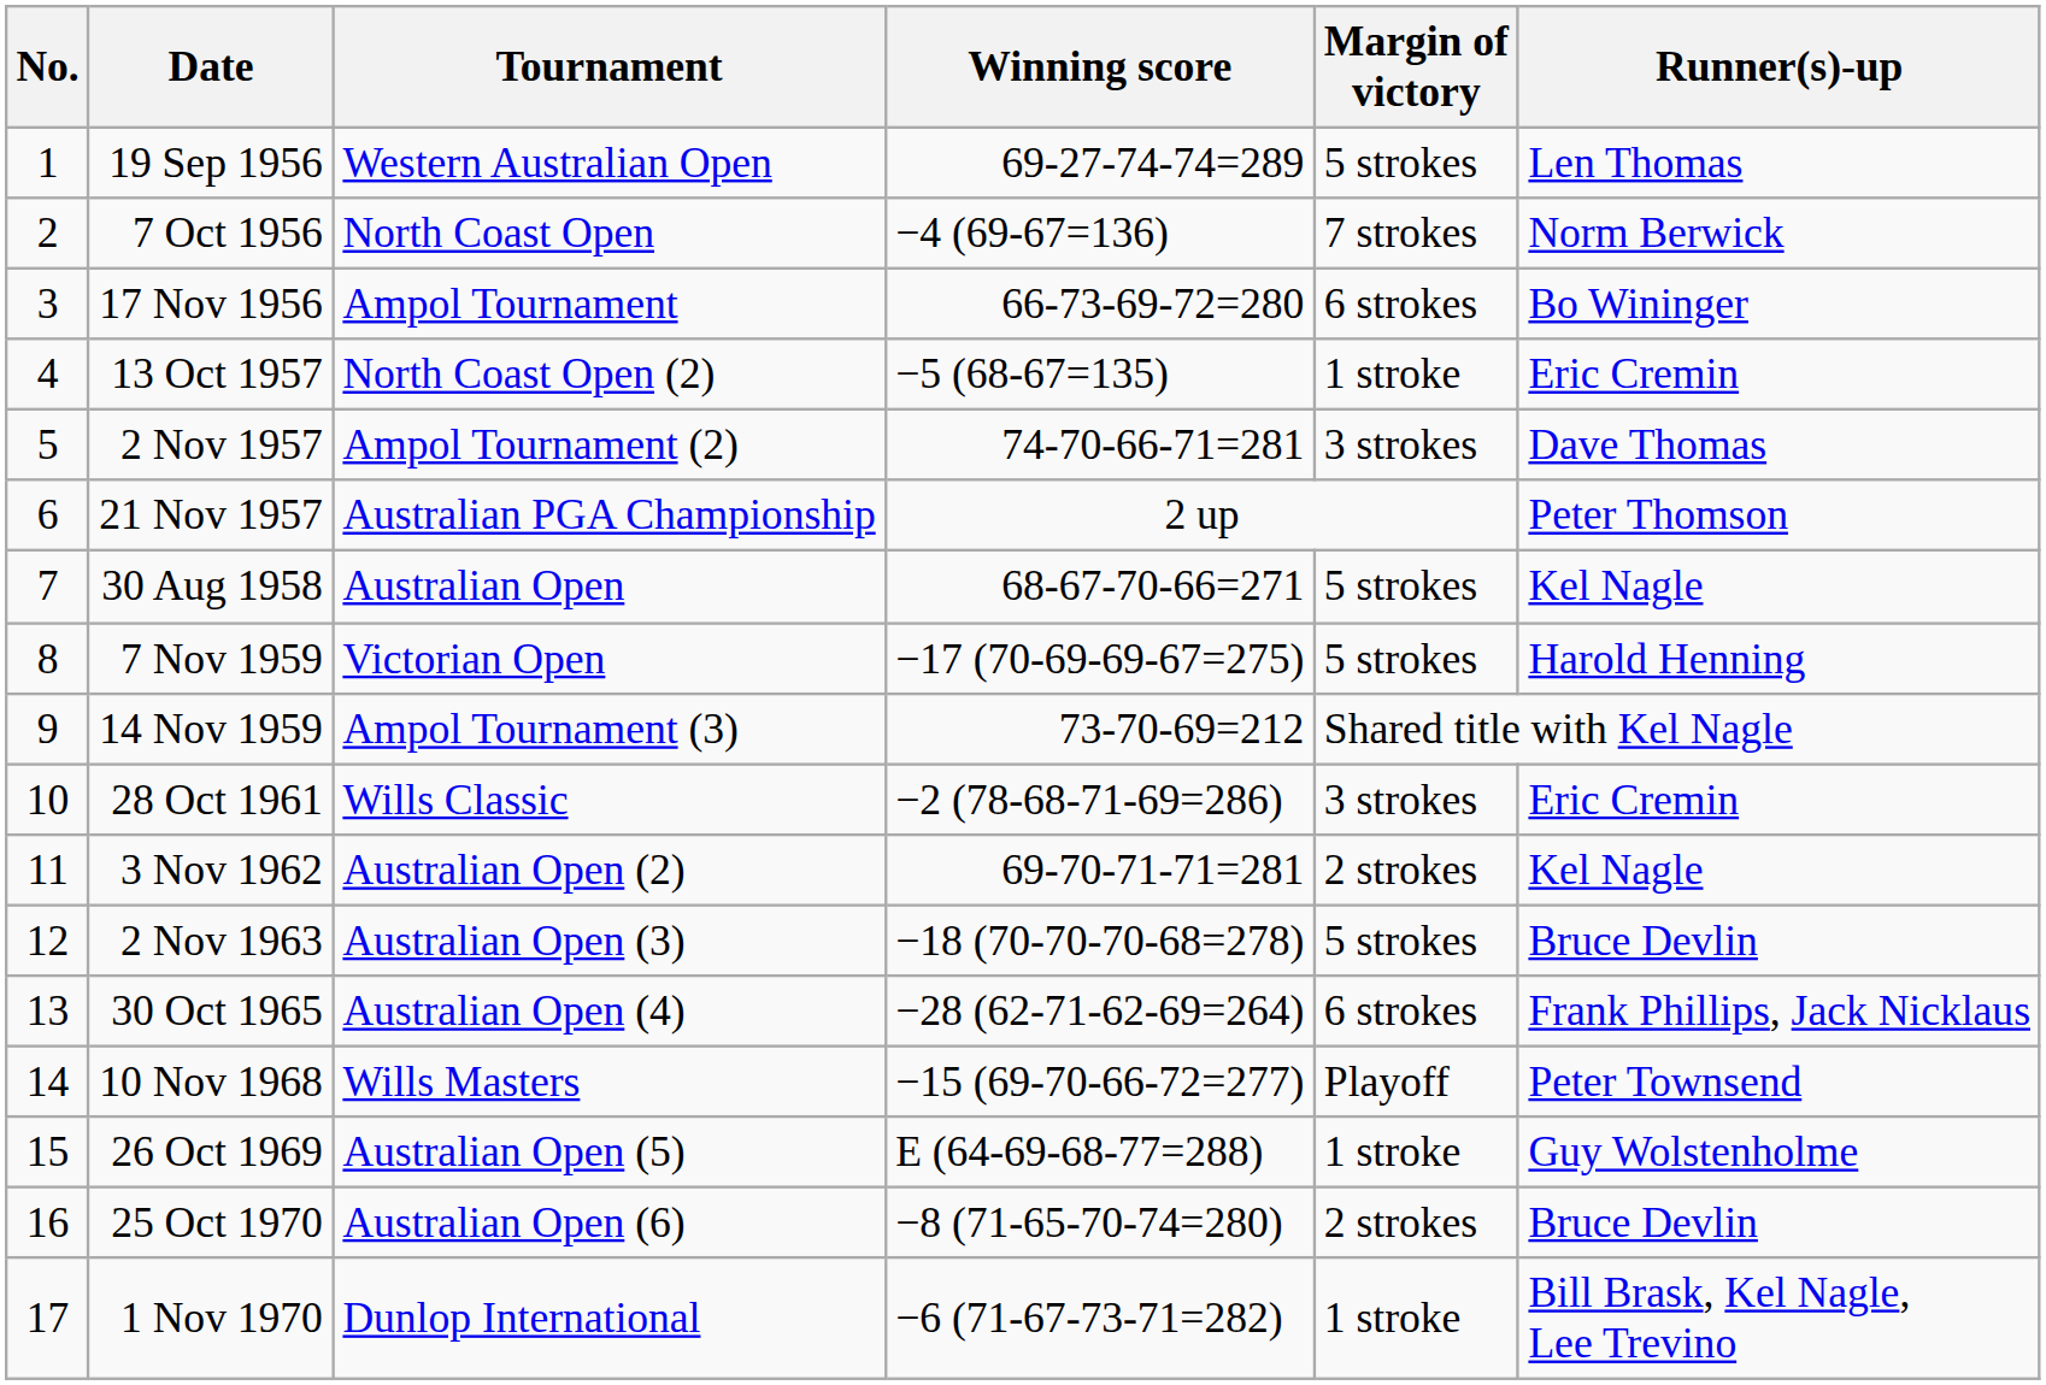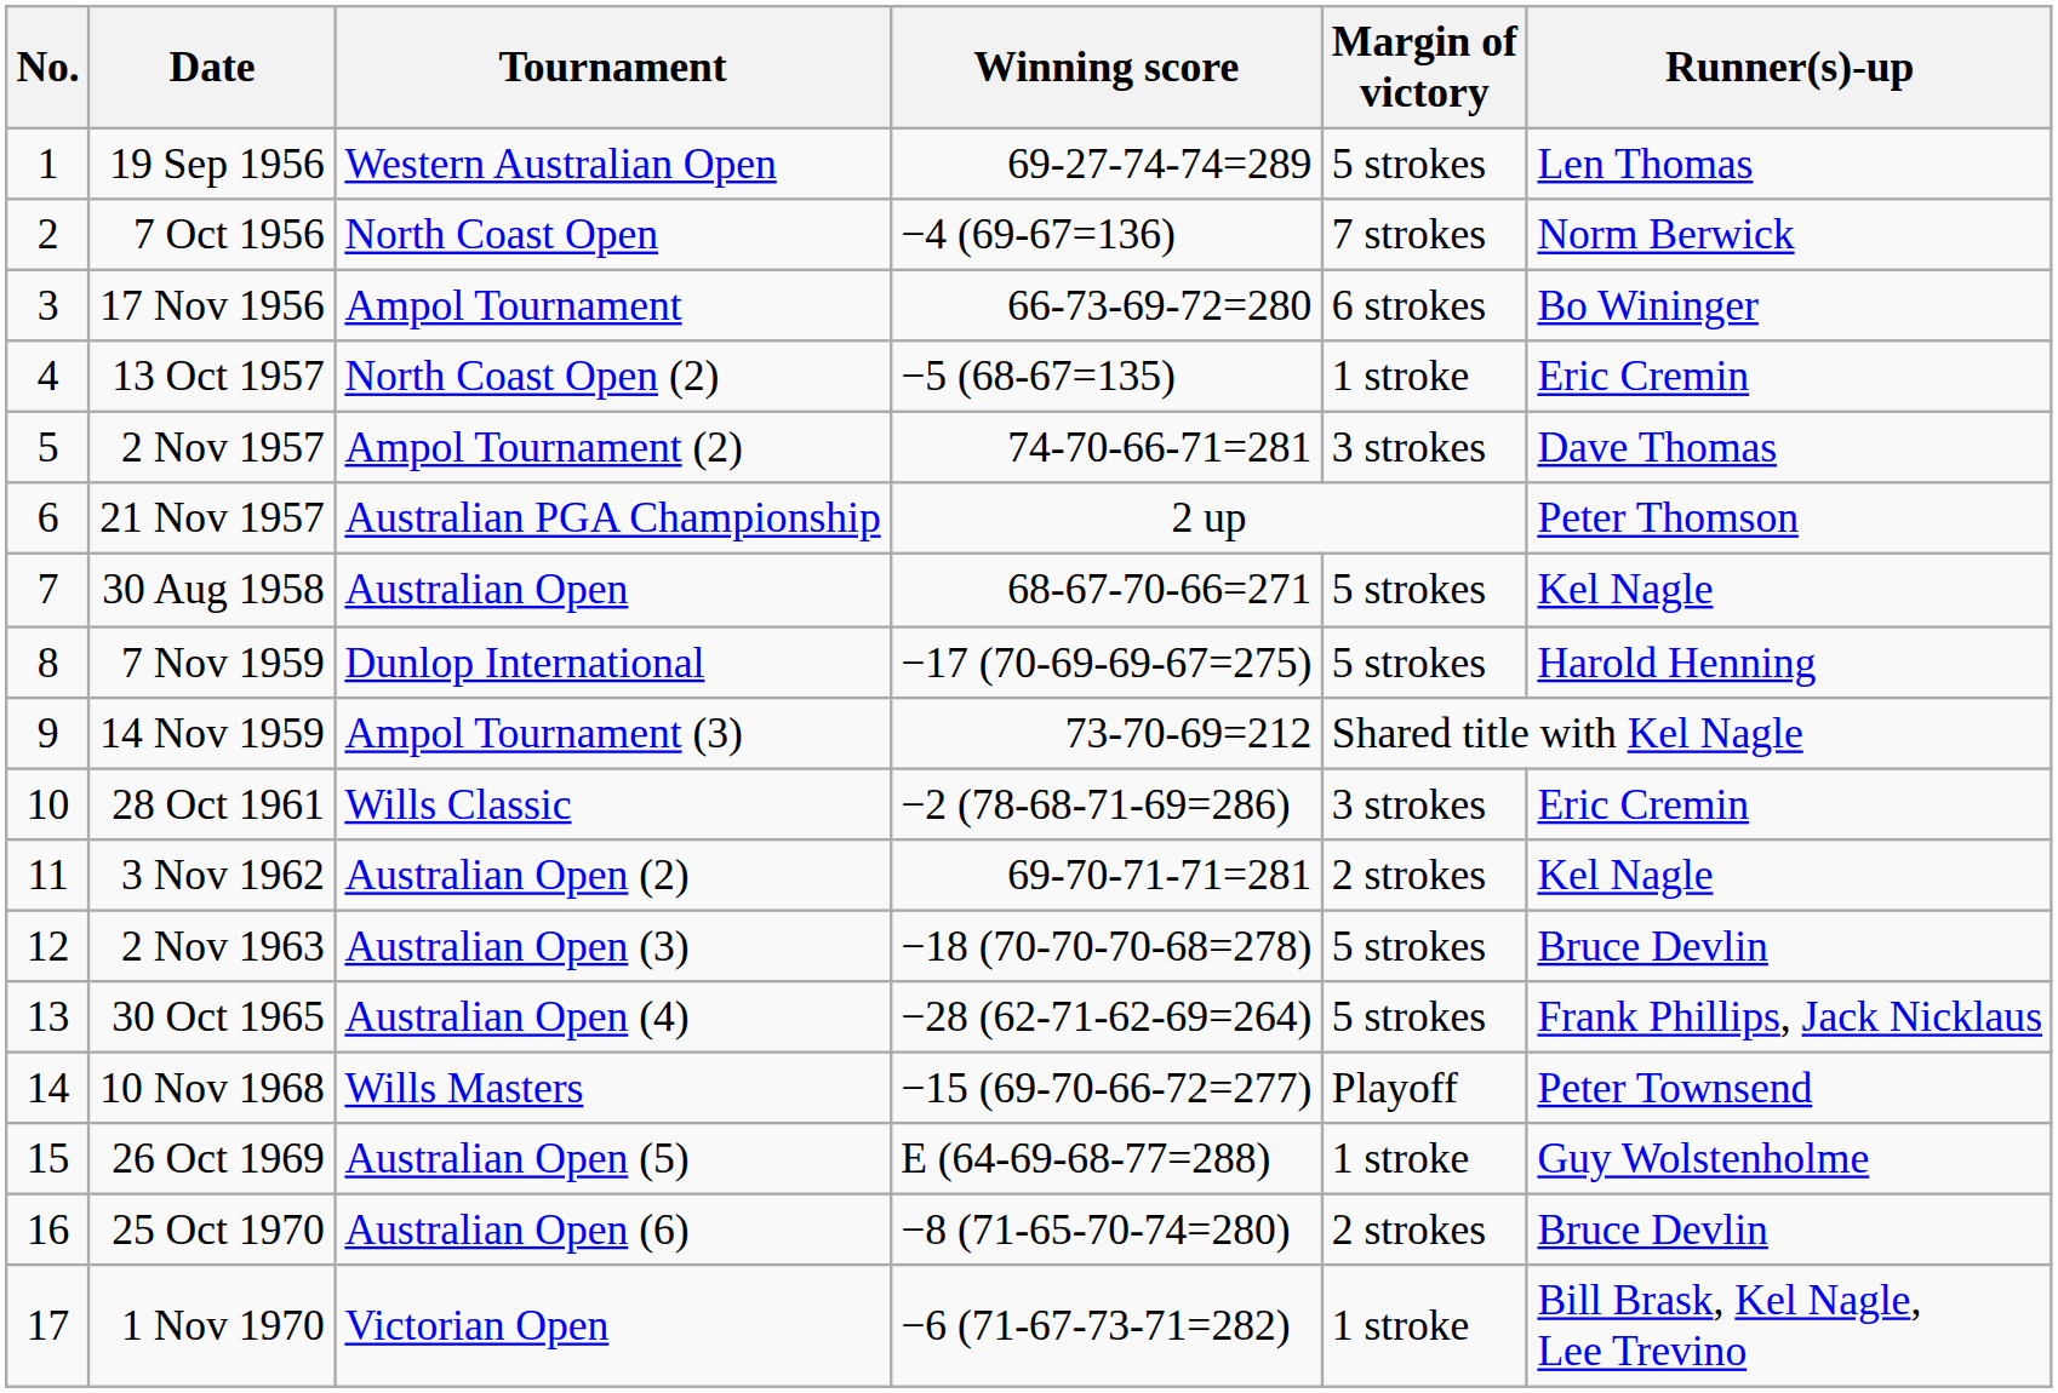 <table class="wikitable" style="font-size:95%;">
 <tr>
 <th>No.</th>
 <th>Date</th>
 <th>Tournament</th>
 <th>Winning score</th>
 <th>Margin of<br>victory</th>
 <th>Runner(s)-up</th>
 </tr>
 <tr>
 <td align=center>1</td>
 <td align=right>19 Sep 1956</td>
 <td><a href='#'>Western Australian Open</a></td>
 <td align=right>69-27-74-74=289</td>
 <td>5 strokes</td>
 <td> <a href='#'>Len Thomas</a></td>
 </tr>
 <tr>
 <td align=center>2</td>
 <td align=right>7 Oct 1956</td>
 <td><a href='#'>North Coast Open</a></td>
 <td>−4 (69-67=136)</td>
 <td>7 strokes</td>
 <td> <a href='#'>Norm Berwick</a></td>
 </tr>
 <tr>
 <td align=center>3</td>
 <td align=right>17 Nov 1956</td>
 <td><a href='#'>Ampol Tournament</a></td>
 <td align=right>66-73-69-72=280</td>
 <td>6 strokes</td>
 <td> <a href='#'>Bo Wininger</a></td>
 </tr>
 <tr>
 <td align=center>4</td>
 <td align=right>13 Oct 1957</td>
 <td><a href='#'>North Coast Open</a> (2)</td>
 <td>−5 (68-67=135)</td>
 <td>1 stroke</td>
 <td> <a href='#'>Eric Cremin</a></td>
 </tr>
 <tr>
 <td align=center>5</td>
 <td align=right>2 Nov 1957</td>
 <td><a href='#'>Ampol Tournament</a> (2)</td>
 <td align=right>74-70-66-71=281</td>
 <td>3 strokes</td>
 <td> <a href='#'>Dave Thomas</a></td>
 </tr>
 <tr>
 <td align=center>6</td>
 <td align=right>21 Nov 1957</td>
 <td><a href='#'>Australian PGA Championship</a></td>
 <td colspan=2 align=center>2 up</td>
 <td> <a href='#'>Peter Thomson</a></td>
 </tr>
 <tr>
 <td align=center>7</td>
 <td align=right>30 Aug 1958</td>
 <td><a href='#'>Australian Open</a></td>
 <td align=right>68-67-70-66=271</td>
 <td>5 strokes</td>
 <td> <a href='#'>Kel Nagle</a></td>
 </tr>
 <tr>
 <td align=center>8</td>
 <td align=right>7 Nov 1959</td>
-<td><a href='#'>Victorian Open</a></td>
+<td><a href='#'>Dunlop International</a></td>
 <td>−17 (70-69-69-67=275)</td>
 <td>5 strokes</td>
 <td> <a href='#'>Harold Henning</a></td>
 </tr>
 <tr>
 <td align=center>9</td>
 <td align=right>14 Nov 1959</td>
 <td><a href='#'>Ampol Tournament</a> (3)</td>
 <td align=right>73-70-69=212</td>
 <td colspan=2>Shared title with  <a href='#'>Kel Nagle</a></td>
 </tr>
 <tr>
 <td align=center>10</td>
 <td align=right>28 Oct 1961</td>
 <td><a href='#'>Wills Classic</a></td>
 <td>−2 (78-68-71-69=286)</td>
 <td>3 strokes</td>
 <td> <a href='#'>Eric Cremin</a></td>
 </tr>
 <tr>
 <td align=center>11</td>
 <td align=right>3 Nov 1962</td>
 <td><a href='#'>Australian Open</a> (2)</td>
 <td align=right>69-70-71-71=281</td>
 <td>2 strokes</td>
 <td> <a href='#'>Kel Nagle</a></td>
 </tr>
 <tr>
 <td align=center>12</td>
 <td align=right>2 Nov 1963</td>
 <td><a href='#'>Australian Open</a> (3)</td>
 <td>−18 (70-70-70-68=278)</td>
 <td>5 strokes</td>
 <td> <a href='#'>Bruce Devlin</a></td>
 </tr>
 <tr>
 <td align=center>13</td>
 <td align=right>30 Oct 1965</td>
 <td><a href='#'>Australian Open</a> (4)</td>
 <td>−28 (62-71-62-69=264)</td>
-<td>6 strokes</td>
+<td>5 strokes</td>
 <td> <a href='#'>Frank Phillips</a>,  <a href='#'>Jack Nicklaus</a></td>
 </tr>
 <tr>
 <td align=center>14</td>
 <td align=right>10 Nov 1968</td>
 <td><a href='#'>Wills Masters</a></td>
 <td>−15 (69-70-66-72=277)</td>
 <td>Playoff</td>
 <td> <a href='#'>Peter Townsend</a></td>
 </tr>
 <tr>
 <td align=center>15</td>
 <td align=right>26 Oct 1969</td>
 <td><a href='#'>Australian Open</a> (5)</td>
 <td>E (64-69-68-77=288)</td>
 <td>1 stroke</td>
 <td> <a href='#'>Guy Wolstenholme</a></td>
 </tr>
 <tr>
 <td align=center>16</td>
 <td align=right>25 Oct 1970</td>
 <td><a href='#'>Australian Open</a> (6)</td>
 <td>−8 (71-65-70-74=280)</td>
 <td>2 strokes</td>
 <td> <a href='#'>Bruce Devlin</a></td>
 </tr>
 <tr>
 <td align=center>17</td>
 <td align=right>1 Nov 1970</td>
-<td><a href='#'>Dunlop International</a></td>
+<td><a href='#'>Victorian Open</a></td>
 <td>−6 (71-67-73-71=282)</td>
 <td>1 stroke</td>
 <td> <a href='#'>Bill Brask</a>,  <a href='#'>Kel Nagle</a>,<br> <a href='#'>Lee Trevino</a></td>
 </tr>
 </table>
